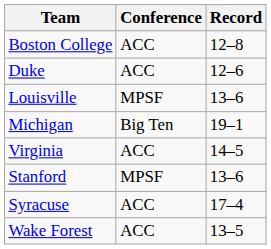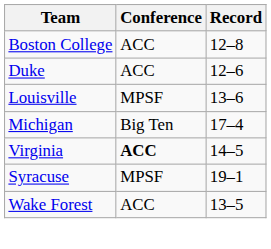 <table class="wikitable">
 <tr>
 <th>Team</th>
 <th>Conference</th>
 <th>Record</th>
 </tr>
 <tr>
 <td><a href='#'>Boston College</a></td>
 <td>ACC</td>
 <td>12–8</td>
 </tr>
 <tr>
 <td><a href='#'>Duke</a></td>
 <td>ACC</td>
 <td>12–6</td>
 </tr>
 <tr>
 <td><a href='#'>Louisville</a></td>
 <td>MPSF</td>
 <td>13–6</td>
 </tr>
 <tr>
 <td><a href='#'>Michigan</a></td>
 <td>Big Ten</td>
-<td>19–1</td>
+<td>17–4</td>
 </tr>
 <tr>
 <td><a href='#'>Virginia</a></td>
-<td>ACC</td>
+<td><strong>ACC</strong></td>
 <td>14–5</td>
 </tr>
 <tr>
-<td><a href='#'>Stanford</a></td>
+<td><a href='#'>Syracuse</a></td>
 <td>MPSF</td>
-<td>13–6</td>
-</tr>
-<tr>
-<td><a href='#'>Syracuse</a></td>
-<td>ACC</td>
-<td>17–4</td>
+<td>19–1</td>
 </tr>
 <tr>
 <td><a href='#'>Wake Forest</a></td>
 <td>ACC</td>
 <td>13–5</td>
 </tr>
 </table>
